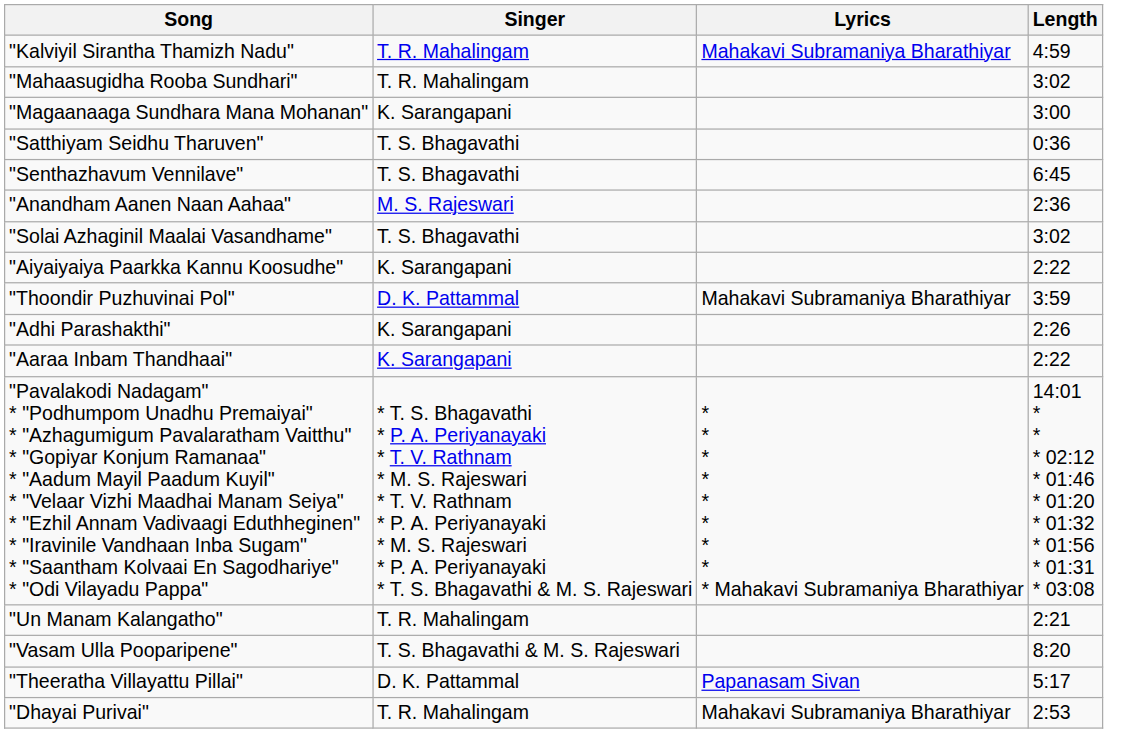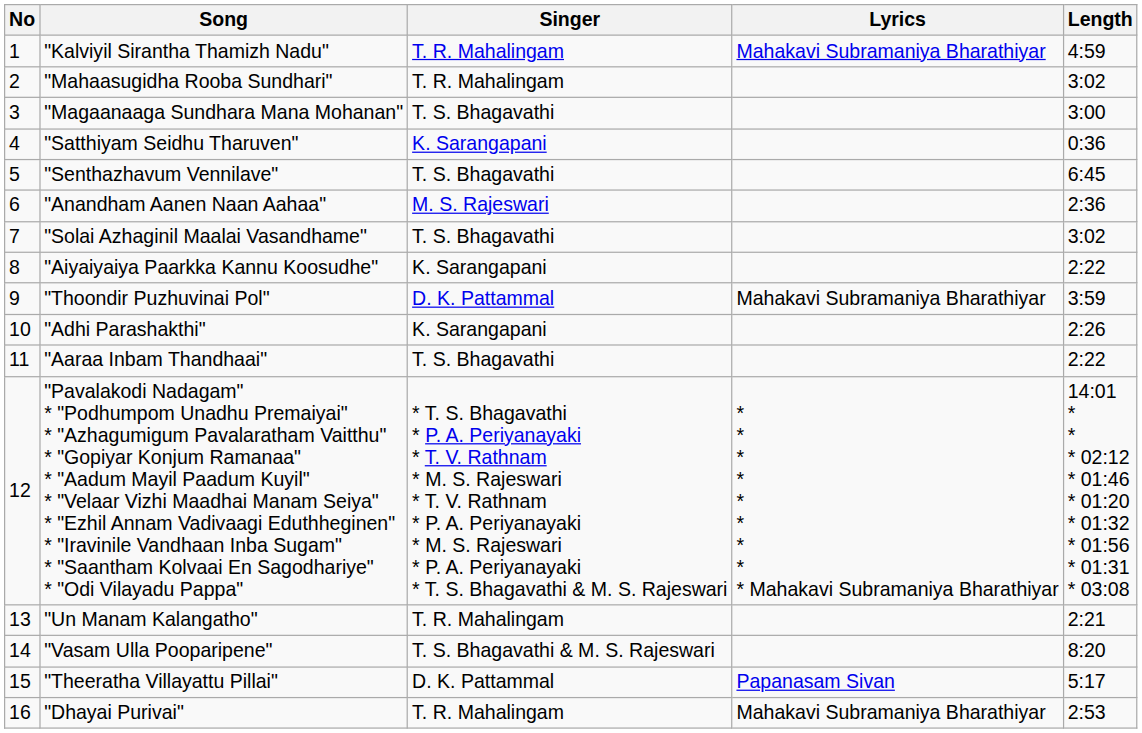 <table class="wikitable">
 <tr>
+<th>No</th>
 <th>Song</th>
 <th>Singer</th>
 <th>Lyrics</th>
 <th>Length</th>
 </tr>
 <tr>
+<td>1</td>
 <td>"Kalviyil Sirantha Thamizh Nadu"</td>
 <td><a href='#'>T. R. Mahalingam</a></td>
 <td><a href='#'>Mahakavi Subramaniya Bharathiyar</a></td>
 <td>4:59</td>
 </tr>
 <tr>
+<td>2</td>
 <td>"Mahaasugidha Rooba Sundhari"</td>
 <td>T. R. Mahalingam</td>
 <td></td>
 <td>3:02</td>
 </tr>
 <tr>
+<td>3</td>
 <td>"Magaanaaga Sundhara Mana Mohanan"</td>
-<td>K. Sarangapani</td>
+<td>T. S. Bhagavathi</td>
 <td></td>
 <td>3:00</td>
 </tr>
 <tr>
+<td>4</td>
 <td>"Satthiyam Seidhu Tharuven"</td>
-<td>T. S. Bhagavathi</td>
+<td><a href='#'>K. Sarangapani</a></td>
 <td></td>
 <td>0:36</td>
 </tr>
 <tr>
+<td>5</td>
 <td>"Senthazhavum Vennilave"</td>
 <td>T. S. Bhagavathi</td>
 <td></td>
 <td>6:45</td>
 </tr>
 <tr>
+<td>6</td>
 <td>"Anandham Aanen Naan Aahaa"</td>
 <td><a href='#'>M. S. Rajeswari</a></td>
 <td></td>
 <td>2:36</td>
 </tr>
 <tr>
+<td>7</td>
 <td>"Solai Azhaginil Maalai Vasandhame"</td>
 <td>T. S. Bhagavathi</td>
 <td></td>
 <td>3:02</td>
 </tr>
 <tr>
+<td>8</td>
 <td>"Aiyaiyaiya Paarkka Kannu Koosudhe"</td>
 <td>K. Sarangapani</td>
 <td></td>
 <td>2:22</td>
 </tr>
 <tr>
+<td>9</td>
 <td>"Thoondir Puzhuvinai Pol"</td>
 <td><a href='#'>D. K. Pattammal</a></td>
 <td>Mahakavi Subramaniya Bharathiyar</td>
 <td>3:59</td>
 </tr>
 <tr>
+<td>10</td>
 <td>"Adhi Parashakthi"</td>
 <td>K. Sarangapani</td>
 <td></td>
 <td>2:26</td>
 </tr>
 <tr>
+<td>11</td>
 <td>"Aaraa Inbam Thandhaai"</td>
-<td><a href='#'>K. Sarangapani</a></td>
+<td>T. S. Bhagavathi</td>
 <td></td>
 <td>2:22</td>
 </tr>
 <tr>
+<td>12</td>
 <td>"Pavalakodi Nadagam"<br>* "Podhumpom Unadhu Premaiyai"<br>* "Azhagumigum Pavalaratham Vaitthu"<br>* "Gopiyar Konjum Ramanaa"<br>* "Aadum Mayil Paadum Kuyil"<br>* "Velaar Vizhi Maadhai Manam Seiya"<br>* "Ezhil Annam Vadivaagi Eduthheginen"<br>* "Iravinile Vandhaan Inba Sugam"<br>* "Saantham Kolvaai En Sagodhariye"<br>* "Odi Vilayadu Pappa"</td>
 <td><br>* T. S. Bhagavathi<br>* <a href='#'>P. A. Periyanayaki</a><br>* <a href='#'>T. V. Rathnam</a><br>* M. S. Rajeswari<br>* T. V. Rathnam<br>* P. A. Periyanayaki<br>* M. S. Rajeswari<br>* P. A. Periyanayaki<br>* T. S. Bhagavathi & M. S. Rajeswari</td>
 <td><br>*<br>*<br>*<br>*<br>*<br>*<br>*<br>*<br>* Mahakavi Subramaniya Bharathiyar</td>
 <td>14:01<br>*<br>*<br>* 02:12<br>* 01:46<br>* 01:20<br>* 01:32<br>* 01:56<br>* 01:31<br>* 03:08</td>
 </tr>
 <tr>
+<td>13</td>
 <td>"Un Manam Kalangatho"</td>
 <td>T. R. Mahalingam</td>
 <td></td>
 <td>2:21</td>
 </tr>
 <tr>
+<td>14</td>
 <td>"Vasam Ulla Pooparipene"</td>
 <td>T. S. Bhagavathi & M. S. Rajeswari</td>
 <td></td>
 <td>8:20</td>
 </tr>
 <tr>
+<td>15</td>
 <td>"Theeratha Villayattu Pillai"</td>
 <td>D. K. Pattammal</td>
 <td><a href='#'>Papanasam Sivan</a></td>
 <td>5:17</td>
 </tr>
 <tr>
+<td>16</td>
 <td>"Dhayai Purivai"<br></td>
 <td>T. R. Mahalingam</td>
 <td>Mahakavi Subramaniya Bharathiyar</td>
 <td>2:53</td>
 </tr>
 </table>
